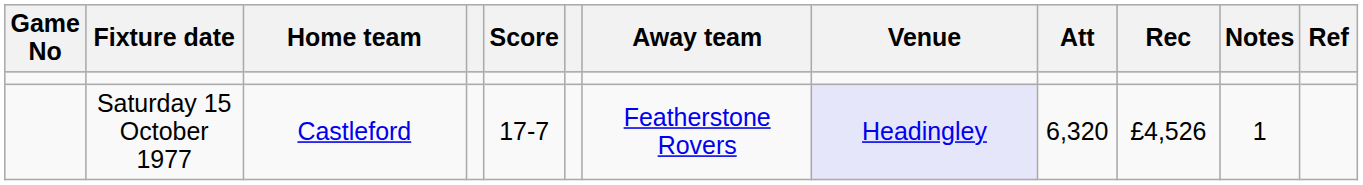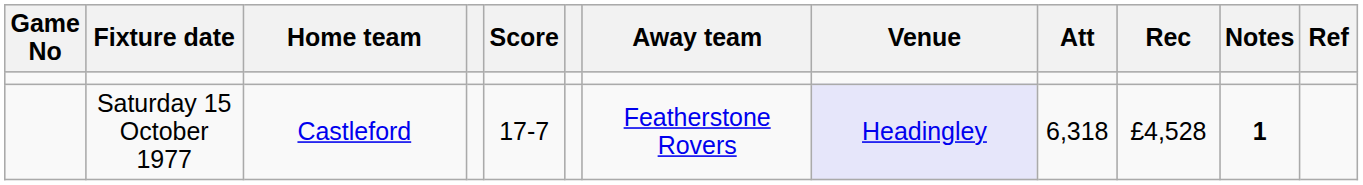 <table class="wikitable" style="text-align:center;">
 <tr>
 <th width=20 abbr="No">Game No</th>
 <th width=100 abbr="Date">Fixture date</th>
 <th width=150 abbr="Home team">Home team</th>
 <th width=5 abbr="space"></th>
 <th width=20 abbr="Score">Score</th>
 <th width=5 abbr="space"></th>
 <th width=150 abbr="Away team">Away team</th>
 <th width=150 abbr="Venue">Venue</th>
 <th width=45 abbr="Att">Att</th>
 <th width=60 abbr="Rec">Rec</th>
 <th width=20 abbr="Notes">Notes</th>
 <th width=30 abbr="Ref">Ref</th>
 </tr>
 <tr>
 <td></td>
 <td></td>
 <td></td>
 <td></td>
 <td></td>
 <td></td>
 <td></td>
 <td></td>
 <td></td>
 <td></td>
 <td></td>
 </tr>
 <tr>
 <td></td>
 <td>Saturday 15 October 1977</td>
 <td><a href='#'>Castleford</a></td>
 <td></td>
 <td>17-7</td>
 <td></td>
 <td><a href='#'>Featherstone Rovers</a></td>
 <td style="background: lavender;"><a href='#'>Headingley</a></td>
-<td>6,320</td>
-<td>£4,526</td>
-<td>1</td>
+<td>6,318</td>
+<td>£4,528</td>
+<td><strong>1</strong></td>
 <td></td>
 </tr>
 </table>
